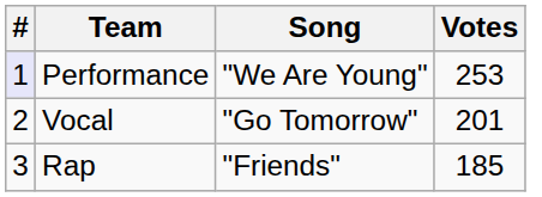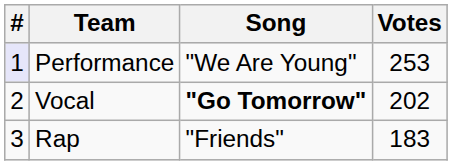 <table class="wikitable sortable" style="text-align:center;">
 <tr>
 <th>#</th>
 <th class="unsortable">Team</th>
 <th class="unsortable">Song</th>
 <th>Votes</th>
 </tr>
 <tr>
 <td style="background: lavender;">1</td>
 <td align=left>Performance</td>
 <td align=left>"We Are Young"</td>
 <td>253</td>
 </tr>
 <tr>
 <td>2</td>
 <td align=left>Vocal</td>
-<td align=left>"Go Tomorrow"</td>
-<td>201</td>
+<td align=left><strong>"Go Tomorrow"</strong></td>
+<td>202</td>
 </tr>
 <tr>
 <td>3</td>
 <td align=left>Rap</td>
 <td align=left>"Friends"</td>
-<td>185</td>
+<td>183</td>
 </tr>
 </table>
